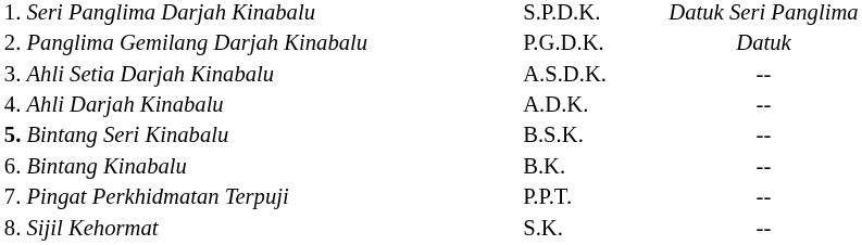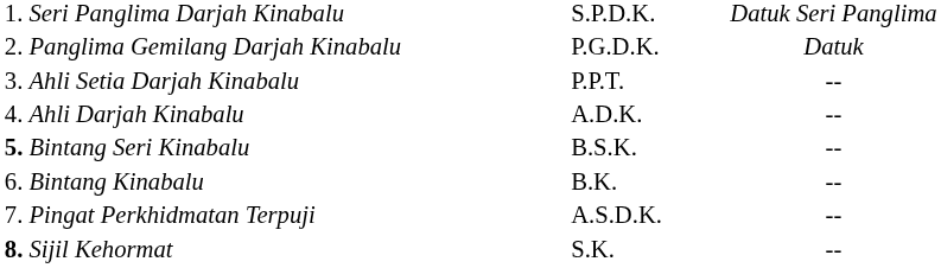 <table>
 <tr>
 <td>1.</td>
 <td width=350px><em>Seri Panglima Darjah Kinabalu</em></td>
 <td width=100px>S.P.D.K.</td>
 <td align=center><em>Datuk Seri Panglima</em></td>
 </tr>
 <tr>
 <td>2.</td>
 <td><em>Panglima Gemilang Darjah Kinabalu</em></td>
 <td>P.G.D.K.</td>
 <td align=center><em>Datuk</em></td>
 </tr>
 <tr>
 <td>3.</td>
 <td><em>Ahli Setia Darjah Kinabalu</em></td>
-<td>A.S.D.K.</td>
+<td>P.P.T.</td>
 <td align=center>--</td>
 </tr>
 <tr>
 <td>4.</td>
 <td><em>Ahli Darjah Kinabalu</em></td>
 <td>A.D.K.</td>
 <td align=center>--</td>
 </tr>
 <tr>
 <td><strong>5.</strong></td>
 <td><em>Bintang Seri Kinabalu</em></td>
 <td>B.S.K.</td>
 <td align=center>--</td>
 </tr>
 <tr>
 <td>6.</td>
 <td><em>Bintang Kinabalu</em></td>
 <td>B.K.</td>
 <td align=center>--</td>
 </tr>
 <tr>
 <td>7.</td>
 <td><em>Pingat Perkhidmatan Terpuji</em></td>
-<td>P.P.T.</td>
+<td>A.S.D.K.</td>
 <td align=center>--</td>
 </tr>
 <tr>
-<td>8.</td>
+<td><strong>8.</strong></td>
 <td><em>Sijil Kehormat</em></td>
 <td>S.K.</td>
 <td align=center>--</td>
 </tr>
 </table>
